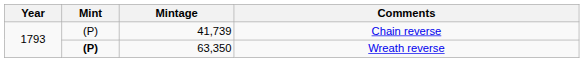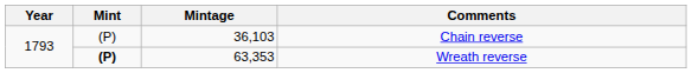 <table class="wikitable sortable" style="min-width:65%; text-align:center;">
 <tr>
 <th width="10%">Year</th>
 <th width="10%">Mint</th>
 <th width="20%">Mintage</th>
 <th width="60%">Comments</th>
 </tr>
 <tr>
 <td rowspan="2">1793</td>
 <td>(P)</td>
-<td align="right">41,739</td>
+<td align="right">36,103</td>
 <td><a href='#'>Chain reverse</a></td>
 </tr>
 <tr>
 <td><strong>(P)</strong></td>
-<td align="right">63,350</td>
+<td align="right">63,353</td>
 <td><a href='#'>Wreath reverse</a></td>
 </tr>
 </table>
